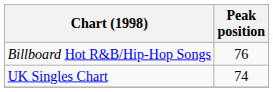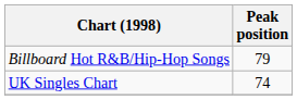 <table class="wikitable">
 <tr>
 <th>Chart (1998)</th>
 <th>Peak<br>position</th>
 </tr>
 <tr>
 <td><em>Billboard</em> <a href='#'>Hot R&B/Hip-Hop Songs</a></td>
-<td align="center">76</td>
+<td align="center">79</td>
 </tr>
 <tr>
 <td><a href='#'>UK Singles Chart</a></td>
 <td align="center">74</td>
 </tr>
 <tr>
 </tr>
 </table>
